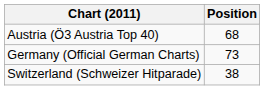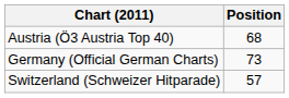 <table class="wikitable sortable">
 <tr>
 <th>Chart (2011)</th>
 <th>Position</th>
 </tr>
 <tr>
 <td>Austria (Ö3 Austria Top 40)</td>
 <td style="text-align:center;">68</td>
 </tr>
 <tr>
 <td>Germany (Official German Charts)</td>
 <td style="text-align:center;">73</td>
 </tr>
 <tr>
 <td>Switzerland (Schweizer Hitparade)</td>
-<td style="text-align:center;">38</td>
+<td style="text-align:center;">57</td>
 </tr>
 </table>
